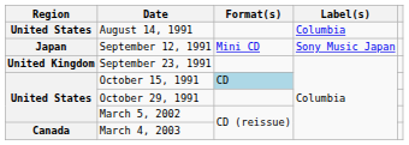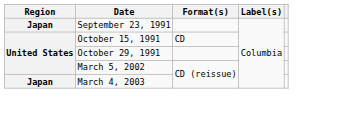 <table class="wikitable plainrowheaders">
 <tr>
 <th scope="col">Region</th>
 <th scope="col">Date</th>
 <th scope="col">Format(s)</th>
 <th scope="col">Label(s)</th>
 <th scope="col"></th>
 </tr>
 <tr>
-<th scope="row">United States</th>
-<td>August 14, 1991</td>
-<td></td>
-<td><a href='#'>Columbia</a></td>
-<td></td>
-</tr>
-<tr>
 <th scope="row">Japan</th>
-<td>September 12, 1991</td>
-<td><a href='#'>Mini CD</a></td>
-<td><a href='#'>Sony Music Japan</a></td>
-<td></td>
-</tr>
-<tr>
-<th scope="row">United Kingdom</th>
 <td>September 23, 1991</td>
 <td></td>
 <td rowspan="5">Columbia</td>
 <td></td>
 </tr>
 <tr>
 <th scope="row" rowspan="3">United States</th>
 <td>October 15, 1991</td>
-<td style="background: lightblue;">CD</td>
+<td>CD</td>
 <td></td>
 </tr>
 <tr>
 <td>October 29, 1991</td>
 <td></td>
 <td></td>
 </tr>
 <tr>
 <td>March 5, 2002</td>
 <td rowspan="2">CD (reissue)</td>
 <td></td>
 </tr>
 <tr>
-<th scope="row">Canada</th>
+<th scope="row">Japan</th>
 <td>March 4, 2003</td>
 <td></td>
 </tr>
 </table>
